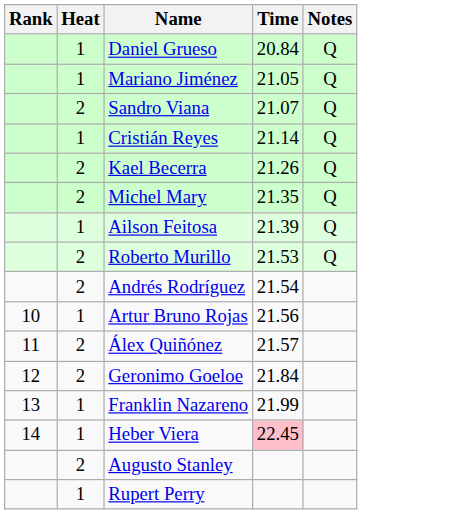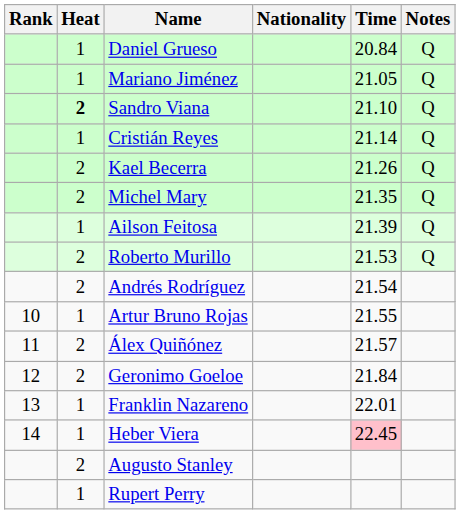 <table class="wikitable sortable" style="text-align:center">
 <tr>
 <th>Rank</th>
 <th>Heat</th>
 <th>Name</th>
+<th>Nationality</th>
 <th>Time</th>
 <th>Notes</th>
 </tr>
 <tr bgcolor=ccffcc>
 <td></td>
 <td>1</td>
 <td align=left><a href='#'>Daniel Grueso</a></td>
+<td align=left></td>
 <td>20.84</td>
 <td>Q</td>
 </tr>
 <tr bgcolor=ccffcc>
 <td></td>
 <td>1</td>
 <td align=left><a href='#'>Mariano Jiménez</a></td>
+<td align=left></td>
 <td>21.05</td>
 <td>Q</td>
 </tr>
 <tr bgcolor=ccffcc>
 <td></td>
-<td>2</td>
+<td><strong>2</strong></td>
 <td align=left><a href='#'>Sandro Viana</a></td>
-<td>21.07</td>
+<td align=left></td>
+<td>21.10</td>
 <td>Q</td>
 </tr>
 <tr bgcolor=ccffcc>
 <td></td>
 <td>1</td>
 <td align=left><a href='#'>Cristián Reyes</a></td>
+<td align=left></td>
 <td>21.14</td>
 <td>Q</td>
 </tr>
 <tr bgcolor=ccffcc>
 <td></td>
 <td>2</td>
 <td align=left><a href='#'>Kael Becerra</a></td>
+<td align=left></td>
 <td>21.26</td>
 <td>Q</td>
 </tr>
 <tr bgcolor=ccffcc>
 <td></td>
 <td>2</td>
 <td align=left><a href='#'>Michel Mary</a></td>
+<td align=left></td>
 <td>21.35</td>
 <td>Q</td>
 </tr>
 <tr bgcolor=ddffdd>
 <td></td>
 <td>1</td>
 <td align=left><a href='#'>Ailson Feitosa</a></td>
+<td align=left></td>
 <td>21.39</td>
 <td>Q</td>
 </tr>
 <tr bgcolor=ddffdd>
 <td></td>
 <td>2</td>
 <td align=left><a href='#'>Roberto Murillo</a></td>
+<td align=left></td>
 <td>21.53</td>
 <td>Q</td>
 </tr>
 <tr>
 <td></td>
 <td>2</td>
 <td align=left><a href='#'>Andrés Rodríguez</a></td>
+<td align=left></td>
 <td>21.54</td>
 <td></td>
 </tr>
 <tr>
 <td>10</td>
 <td>1</td>
 <td align=left><a href='#'>Artur Bruno Rojas</a></td>
-<td>21.56</td>
+<td align=left></td>
+<td>21.55</td>
 <td></td>
 </tr>
 <tr>
 <td>11</td>
 <td>2</td>
 <td align=left><a href='#'>Álex Quiñónez</a></td>
+<td align=left></td>
 <td>21.57</td>
 <td></td>
 </tr>
 <tr>
 <td>12</td>
 <td>2</td>
 <td align=left><a href='#'>Geronimo Goeloe</a></td>
+<td align=left></td>
 <td>21.84</td>
 <td></td>
 </tr>
 <tr>
 <td>13</td>
 <td>1</td>
 <td align=left><a href='#'>Franklin Nazareno</a></td>
-<td>21.99</td>
+<td align=left></td>
+<td>22.01</td>
 <td></td>
 </tr>
 <tr>
 <td>14</td>
 <td>1</td>
 <td align=left><a href='#'>Heber Viera</a></td>
+<td align=left></td>
 <td style="background: pink;">22.45</td>
 <td></td>
 </tr>
 <tr>
 <td></td>
 <td>2</td>
 <td align=left><a href='#'>Augusto Stanley</a></td>
+<td align=left></td>
 <td></td>
 <td></td>
 </tr>
 <tr>
 <td></td>
 <td>1</td>
 <td align=left><a href='#'>Rupert Perry</a></td>
+<td align=left></td>
 <td></td>
 <td></td>
 </tr>
 </table>
